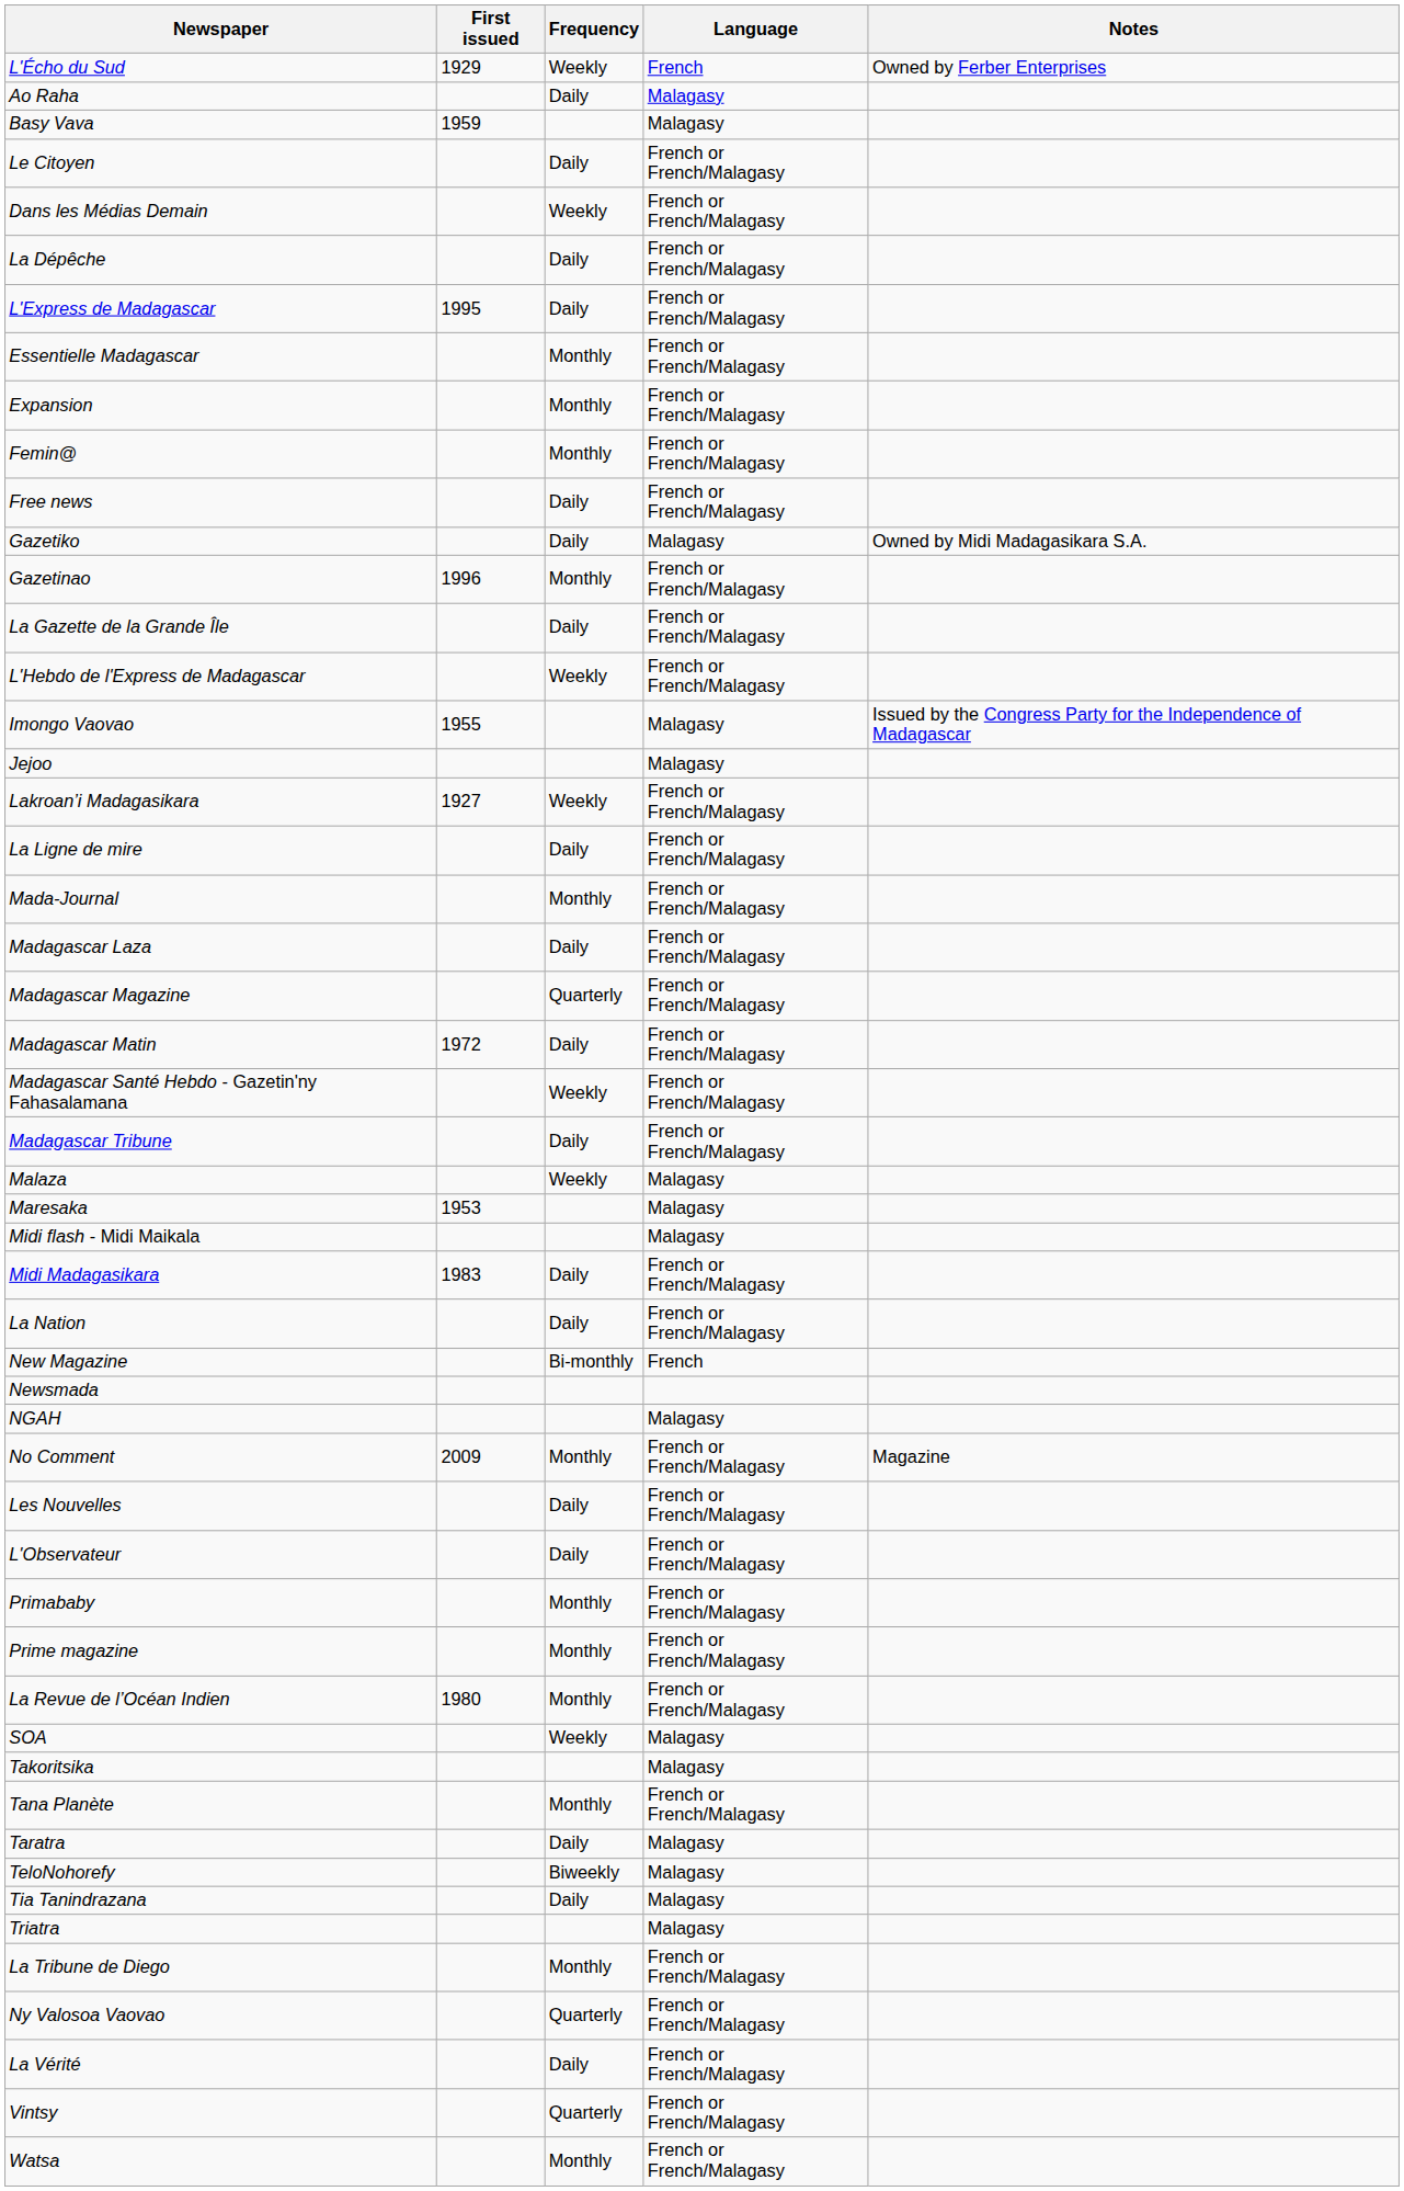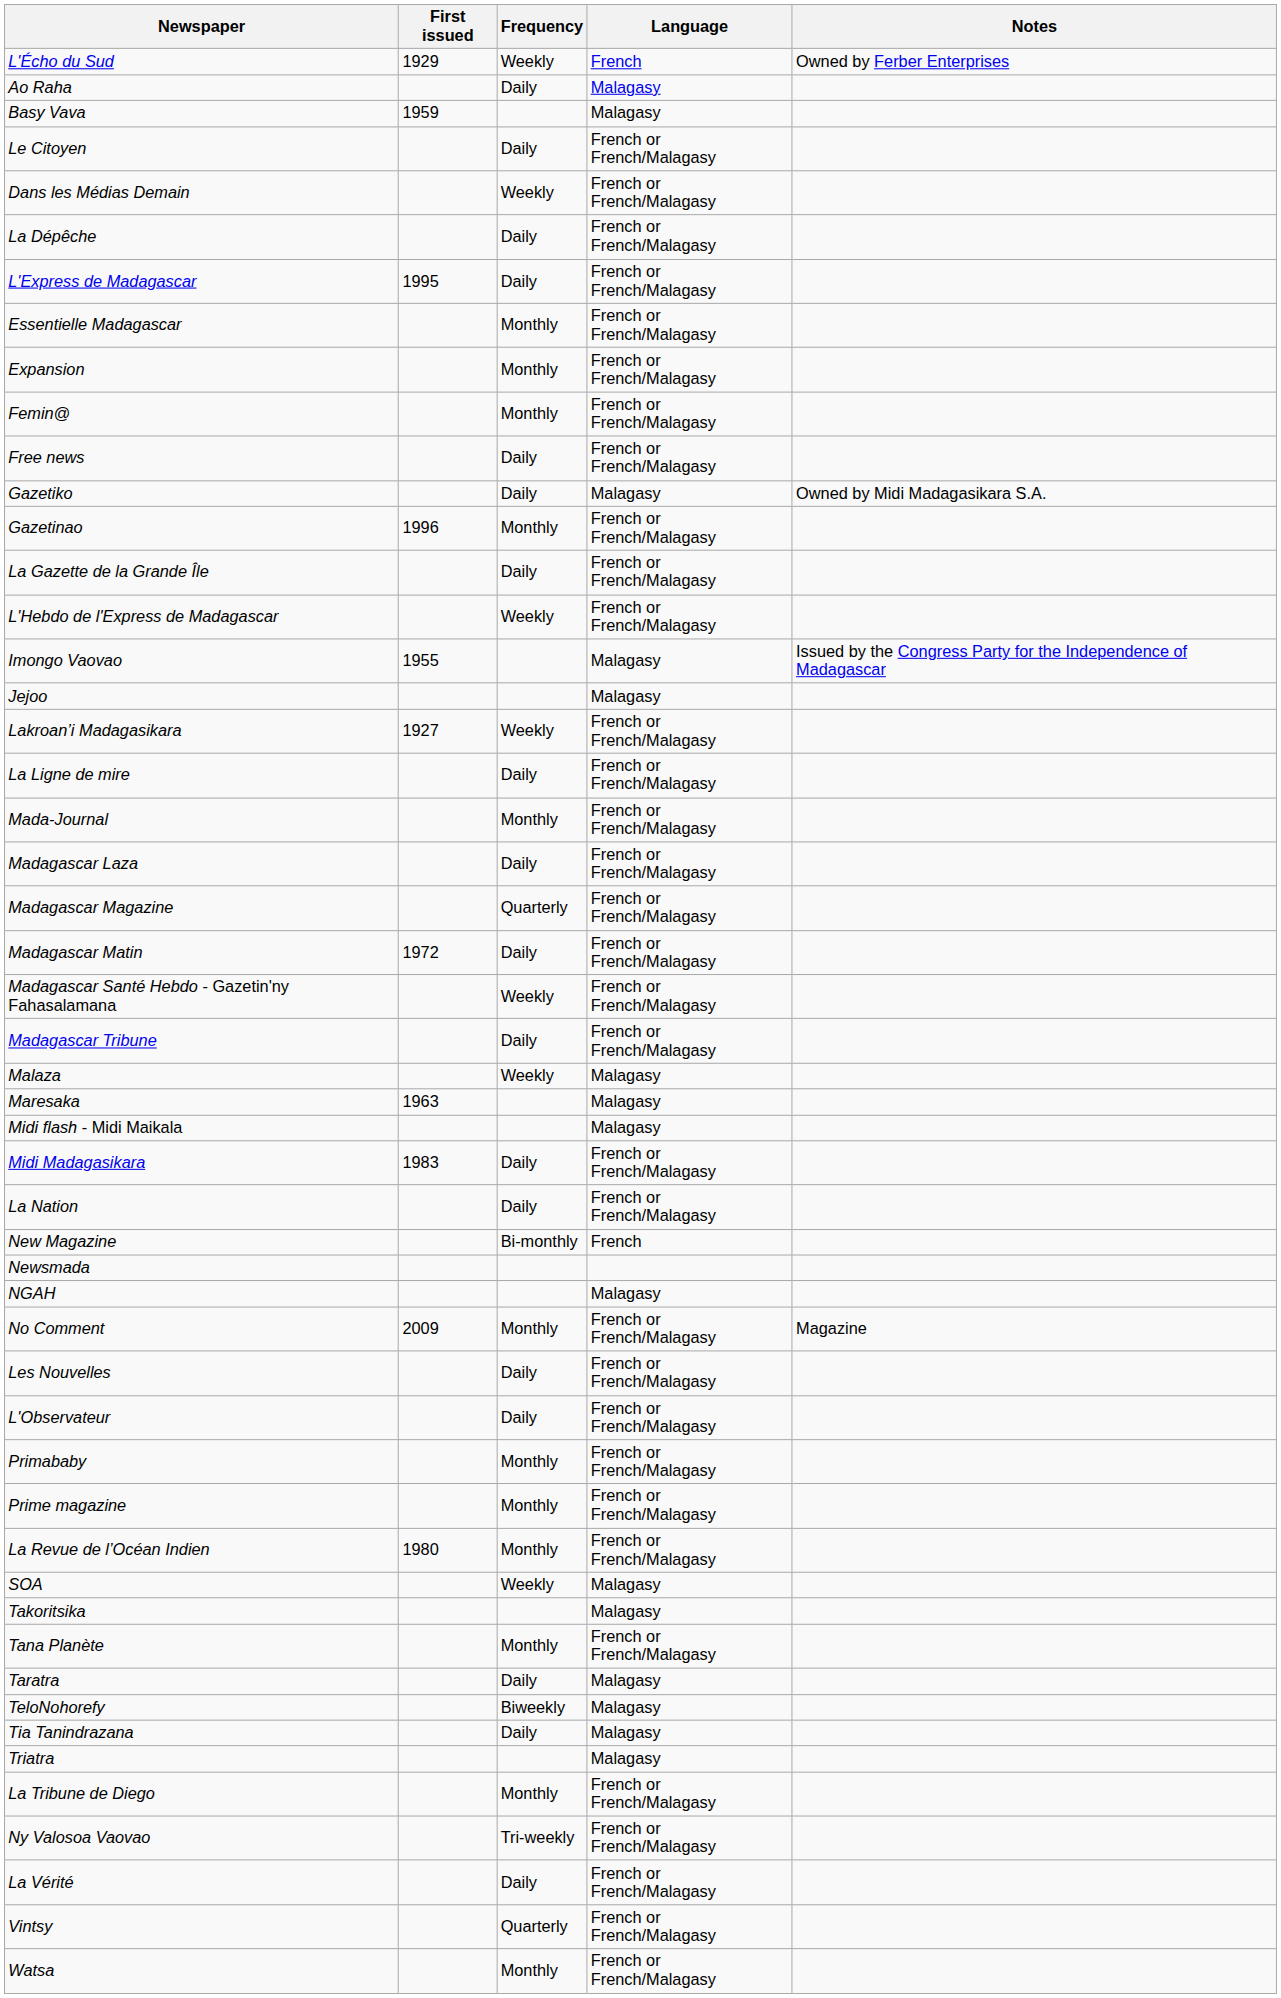 <table class="wikitable sortable">
 <tr>
 <th>Newspaper</th>
 <th>First issued</th>
 <th>Frequency</th>
 <th>Language</th>
 <th>Notes</th>
 </tr>
 <tr>
 <td><em><a href='#'>L'Écho du Sud</a></em></td>
 <td>1929</td>
 <td>Weekly</td>
 <td><a href='#'>French</a></td>
 <td>Owned by <a href='#'>Ferber Enterprises</a></td>
 </tr>
 <tr>
 <td><em>Ao Raha</em></td>
 <td></td>
 <td>Daily</td>
 <td><a href='#'>Malagasy</a></td>
 <td></td>
 </tr>
 <tr>
 <td><em>Basy Vava</em></td>
 <td>1959</td>
 <td></td>
 <td>Malagasy</td>
 <td></td>
 </tr>
 <tr>
 <td><em>Le Citoyen</em></td>
 <td></td>
 <td>Daily</td>
 <td>French or French/Malagasy</td>
 <td></td>
 </tr>
 <tr>
 <td><em>Dans les Médias Demain</em></td>
 <td></td>
 <td>Weekly</td>
 <td>French or French/Malagasy</td>
 <td></td>
 </tr>
 <tr>
 <td><em>La Dépêche</em></td>
 <td></td>
 <td>Daily</td>
 <td>French or French/Malagasy</td>
 <td></td>
 </tr>
 <tr>
 <td><em><a href='#'>L'Express de Madagascar</a></em> </td>
 <td>1995</td>
 <td>Daily</td>
 <td>French or French/Malagasy</td>
 <td></td>
 </tr>
 <tr>
 <td><em>Essentielle Madagascar</em></td>
 <td></td>
 <td>Monthly</td>
 <td>French or French/Malagasy</td>
 <td></td>
 </tr>
 <tr>
 <td><em>Expansion</em></td>
 <td></td>
 <td>Monthly</td>
 <td>French or French/Malagasy</td>
 <td></td>
 </tr>
 <tr>
 <td><em>Femin@</em></td>
 <td></td>
 <td>Monthly</td>
 <td>French or French/Malagasy</td>
 <td></td>
 </tr>
 <tr>
 <td><em>Free news</em></td>
 <td></td>
 <td>Daily</td>
 <td>French or French/Malagasy</td>
 <td></td>
 </tr>
 <tr>
 <td><em>Gazetiko</em></td>
 <td></td>
 <td>Daily</td>
 <td>Malagasy</td>
 <td>Owned by Midi Madagasikara S.A.</td>
 </tr>
 <tr>
 <td><em>Gazetinao</em></td>
 <td>1996</td>
 <td>Monthly</td>
 <td>French or French/Malagasy</td>
 <td></td>
 </tr>
 <tr>
 <td><em>La Gazette de la Grande Île</em> </td>
 <td></td>
 <td>Daily</td>
 <td>French or French/Malagasy</td>
 <td></td>
 </tr>
 <tr>
 <td><em>L'Hebdo de l'Express de Madagascar</em></td>
 <td></td>
 <td>Weekly</td>
 <td>French or French/Malagasy</td>
 <td></td>
 </tr>
 <tr>
 <td><em>Imongo Vaovao</em></td>
 <td>1955</td>
 <td></td>
 <td>Malagasy</td>
 <td>Issued by the <a href='#'>Congress Party for the Independence of Madagascar</a></td>
 </tr>
 <tr>
 <td><em>Jejoo</em></td>
 <td></td>
 <td></td>
 <td>Malagasy</td>
 <td></td>
 </tr>
 <tr>
 <td><em>Lakroan’i Madagasikara</em> </td>
 <td>1927</td>
 <td>Weekly</td>
 <td>French or French/Malagasy</td>
 <td></td>
 </tr>
 <tr>
 <td><em>La Ligne de mire</em></td>
 <td></td>
 <td>Daily</td>
 <td>French or French/Malagasy</td>
 <td></td>
 </tr>
 <tr>
 <td><em>Mada-Journal</em></td>
 <td></td>
 <td>Monthly</td>
 <td>French or French/Malagasy</td>
 <td></td>
 </tr>
 <tr>
 <td><em>Madagascar Laza</em></td>
 <td></td>
 <td>Daily</td>
 <td>French or French/Malagasy</td>
 <td></td>
 </tr>
 <tr>
 <td><em>Madagascar Magazine</em></td>
 <td></td>
 <td>Quarterly</td>
 <td>French or French/Malagasy</td>
 <td></td>
 </tr>
 <tr>
 <td><em>Madagascar Matin</em></td>
 <td>1972</td>
 <td>Daily</td>
 <td>French or French/Malagasy</td>
 <td></td>
 </tr>
 <tr>
 <td><em>Madagascar Santé Hebdo</em> - Gazetin'ny Fahasalamana</td>
 <td></td>
 <td>Weekly</td>
 <td>French or French/Malagasy</td>
 <td></td>
 </tr>
 <tr>
 <td><em><a href='#'>Madagascar Tribune</a></em> </td>
 <td></td>
 <td>Daily</td>
 <td>French or French/Malagasy</td>
 <td></td>
 </tr>
 <tr>
 <td><em>Malaza</em></td>
 <td></td>
 <td>Weekly</td>
 <td>Malagasy</td>
 <td></td>
 </tr>
 <tr>
 <td><em>Maresaka</em></td>
-<td>1953</td>
+<td>1963</td>
 <td></td>
 <td>Malagasy</td>
 <td></td>
 </tr>
 <tr>
 <td><em>Midi flash</em> - Midi Maikala</td>
 <td></td>
 <td></td>
 <td>Malagasy</td>
 <td></td>
 </tr>
 <tr>
 <td><em><a href='#'>Midi Madagasikara</a></em> </td>
 <td>1983</td>
 <td>Daily</td>
 <td>French or French/Malagasy</td>
 <td></td>
 </tr>
 <tr>
 <td><em>La Nation</em></td>
 <td></td>
 <td>Daily</td>
 <td>French or French/Malagasy</td>
 <td></td>
 </tr>
 <tr>
 <td><em>New Magazine</em> </td>
 <td></td>
 <td>Bi-monthly</td>
 <td>French</td>
 <td></td>
 </tr>
 <tr>
 <td><em>Newsmada</em> </td>
 <td></td>
 <td></td>
 <td></td>
 <td></td>
 </tr>
 <tr>
 <td><em>NGAH</em></td>
 <td></td>
 <td></td>
 <td>Malagasy</td>
 <td></td>
 </tr>
 <tr>
 <td><em>No Comment</em> </td>
 <td>2009</td>
 <td>Monthly</td>
 <td>French or French/Malagasy</td>
 <td>Magazine</td>
 </tr>
 <tr>
 <td><em>Les Nouvelles</em></td>
 <td></td>
 <td>Daily</td>
 <td>French or French/Malagasy</td>
 <td></td>
 </tr>
 <tr>
 <td><em>L'Observateur</em></td>
 <td></td>
 <td>Daily</td>
 <td>French or French/Malagasy</td>
 <td></td>
 </tr>
 <tr>
 <td><em>Primababy</em></td>
 <td></td>
 <td>Monthly</td>
 <td>French or French/Malagasy</td>
 <td></td>
 </tr>
 <tr>
 <td><em>Prime magazine</em></td>
 <td></td>
 <td>Monthly</td>
 <td>French or French/Malagasy</td>
 <td></td>
 </tr>
 <tr>
 <td><em>La Revue de l’Océan Indien</em></td>
 <td>1980</td>
 <td>Monthly</td>
 <td>French or French/Malagasy</td>
 <td></td>
 </tr>
 <tr>
 <td><em>SOA</em></td>
 <td></td>
 <td>Weekly</td>
 <td>Malagasy</td>
 <td></td>
 </tr>
 <tr>
 <td><em>Takoritsika</em></td>
 <td></td>
 <td></td>
 <td>Malagasy</td>
 <td></td>
 </tr>
 <tr>
 <td><em>Tana Planète</em></td>
 <td></td>
 <td>Monthly</td>
 <td>French or French/Malagasy</td>
 <td></td>
 </tr>
 <tr>
 <td><em>Taratra</em></td>
 <td></td>
 <td>Daily</td>
 <td>Malagasy</td>
 <td></td>
 </tr>
 <tr>
 <td><em>TeloNohorefy</em></td>
 <td></td>
 <td>Biweekly</td>
 <td>Malagasy</td>
 <td></td>
 </tr>
 <tr>
 <td><em>Tia Tanindrazana</em></td>
 <td></td>
 <td>Daily</td>
 <td>Malagasy</td>
 <td></td>
 </tr>
 <tr>
 <td><em>Triatra</em></td>
 <td></td>
 <td></td>
 <td>Malagasy</td>
 <td></td>
 </tr>
 <tr>
 <td><em>La Tribune de Diego</em></td>
 <td></td>
 <td>Monthly</td>
 <td>French or French/Malagasy</td>
 <td></td>
 </tr>
 <tr>
 <td><em>Ny Valosoa Vaovao</em></td>
 <td></td>
-<td>Quarterly</td>
+<td>Tri-weekly</td>
 <td>French or French/Malagasy</td>
 <td></td>
 </tr>
 <tr>
 <td><em>La Vérité</em></td>
 <td></td>
 <td>Daily</td>
 <td>French or French/Malagasy</td>
 <td></td>
 </tr>
 <tr>
 <td><em>Vintsy</em></td>
 <td></td>
 <td>Quarterly</td>
 <td>French or French/Malagasy</td>
 <td></td>
 </tr>
 <tr>
 <td><em>Watsa</em></td>
 <td></td>
 <td>Monthly</td>
 <td>French or French/Malagasy</td>
 <td></td>
 </tr>
 </table>
